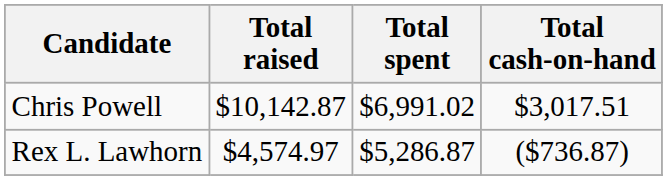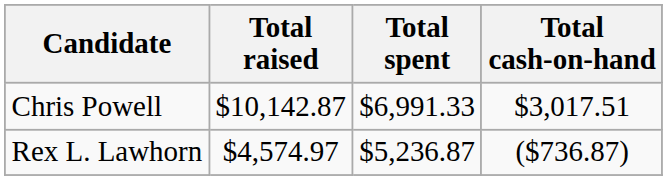 <table class="wikitable">
 <tr>
 <th>Candidate</th>
 <th>Total<br>raised</th>
 <th>Total<br>spent</th>
 <th>Total<br>cash-on-hand</th>
 </tr>
 <tr>
 <td>Chris Powell</td>
 <td align=center>$10,142.87</td>
-<td align=center>$6,991.02</td>
+<td align=center>$6,991.33</td>
 <td align=center>$3,017.51</td>
 </tr>
 <tr>
 <td>Rex L. Lawhorn</td>
 <td align=center>$4,574.97</td>
-<td align=center>$5,286.87</td>
+<td align=center>$5,236.87</td>
 <td align=center>($736.87)</td>
 </tr>
 </table>
